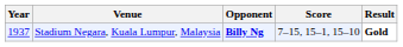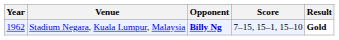 <table class="sortable wikitable" style="font-size: 90%;">
 <tr>
 <th>Year</th>
 <th>Venue</th>
 <th>Opponent</th>
 <th>Score</th>
 <th>Result</th>
 </tr>
 <tr style="background:#ECF2FF">
-<td align="center"><a href='#'>1937</a></td>
+<td align="center"><a href='#'>1962</a></td>
 <td><a href='#'>Stadium Negara</a>, <a href='#'>Kuala Lumpur</a>, <a href='#'>Malaysia</a></td>
 <td><strong> <a href='#'>Billy Ng</a></strong></td>
 <td>7–15, 15–1, 15–10</td>
 <td style="text-align:left; background:white"> <strong>Gold</strong></td>
 </tr>
 </table>
